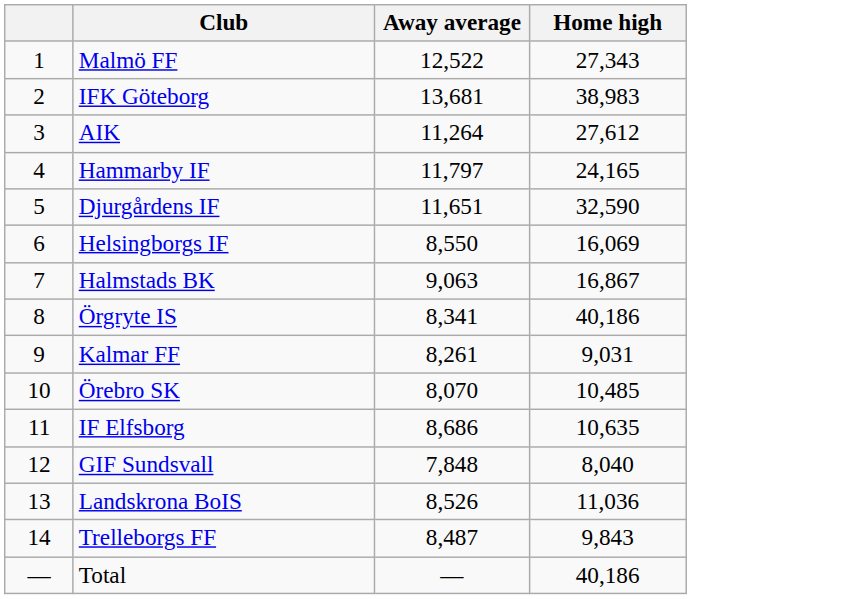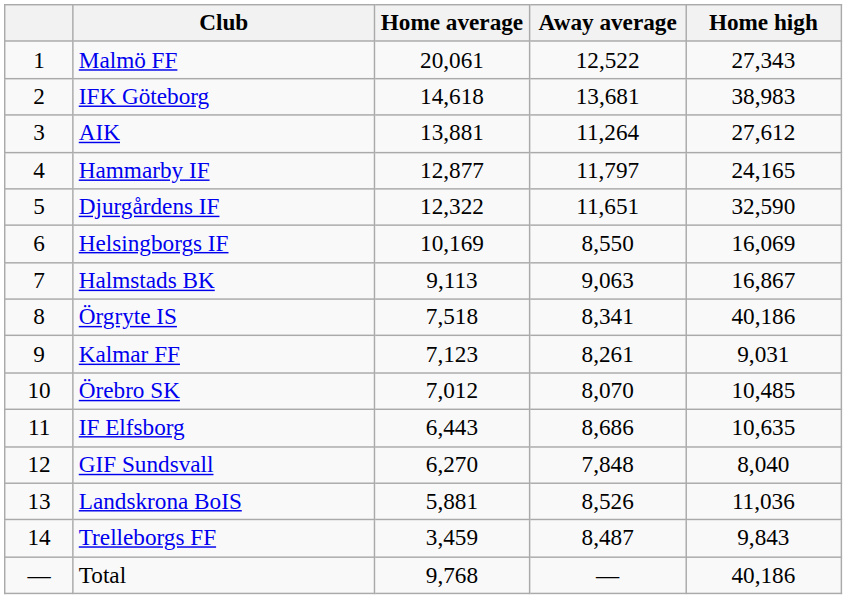 <table class="wikitable" style="text-align: center;">
 <tr>
 <th style="width: 40px;"></th>
 <th style="width: 200px;">Club</th>
+<th style="width: 100px;">Home average</th>
 <th style="width: 100px;">Away average</th>
 <th style="width: 100px;">Home high</th>
 </tr>
 <tr>
 <td>1</td>
 <td style="text-align: left;"><a href='#'>Malmö FF</a></td>
+<td>20,061</td>
 <td>12,522</td>
 <td>27,343</td>
 </tr>
 <tr>
 <td>2</td>
 <td style="text-align: left;"><a href='#'>IFK Göteborg</a></td>
+<td>14,618</td>
 <td>13,681</td>
 <td>38,983</td>
 </tr>
 <tr>
 <td>3</td>
 <td style="text-align: left;"><a href='#'>AIK</a></td>
+<td>13,881</td>
 <td>11,264</td>
 <td>27,612</td>
 </tr>
 <tr>
 <td>4</td>
 <td style="text-align: left;"><a href='#'>Hammarby IF</a></td>
+<td>12,877</td>
 <td>11,797</td>
 <td>24,165</td>
 </tr>
 <tr>
 <td>5</td>
 <td style="text-align: left;"><a href='#'>Djurgårdens IF</a></td>
+<td>12,322</td>
 <td>11,651</td>
 <td>32,590</td>
 </tr>
 <tr>
 <td>6</td>
 <td style="text-align: left;"><a href='#'>Helsingborgs IF</a></td>
+<td>10,169</td>
 <td>8,550</td>
 <td>16,069</td>
 </tr>
 <tr>
 <td>7</td>
 <td style="text-align: left;"><a href='#'>Halmstads BK</a></td>
+<td>9,113</td>
 <td>9,063</td>
 <td>16,867</td>
 </tr>
 <tr>
 <td>8</td>
 <td style="text-align: left;"><a href='#'>Örgryte IS</a></td>
+<td>7,518</td>
 <td>8,341</td>
 <td>40,186</td>
 </tr>
 <tr>
 <td>9</td>
 <td style="text-align: left;"><a href='#'>Kalmar FF</a></td>
+<td>7,123</td>
 <td>8,261</td>
 <td>9,031</td>
 </tr>
 <tr>
 <td>10</td>
 <td style="text-align: left;"><a href='#'>Örebro SK</a></td>
+<td>7,012</td>
 <td>8,070</td>
 <td>10,485</td>
 </tr>
 <tr>
 <td>11</td>
 <td style="text-align: left;"><a href='#'>IF Elfsborg</a></td>
+<td>6,443</td>
 <td>8,686</td>
 <td>10,635</td>
 </tr>
 <tr>
 <td>12</td>
 <td style="text-align: left;"><a href='#'>GIF Sundsvall</a></td>
+<td>6,270</td>
 <td>7,848</td>
 <td>8,040</td>
 </tr>
 <tr>
 <td>13</td>
 <td style="text-align: left;"><a href='#'>Landskrona BoIS</a></td>
+<td>5,881</td>
 <td>8,526</td>
 <td>11,036</td>
 </tr>
 <tr>
 <td>14</td>
 <td style="text-align: left;"><a href='#'>Trelleborgs FF</a></td>
+<td>3,459</td>
 <td>8,487</td>
 <td>9,843</td>
 </tr>
 <tr>
 <td>—</td>
 <td style="text-align: left;">Total</td>
+<td>9,768</td>
 <td>—</td>
 <td>40,186</td>
 </tr>
 </table>
